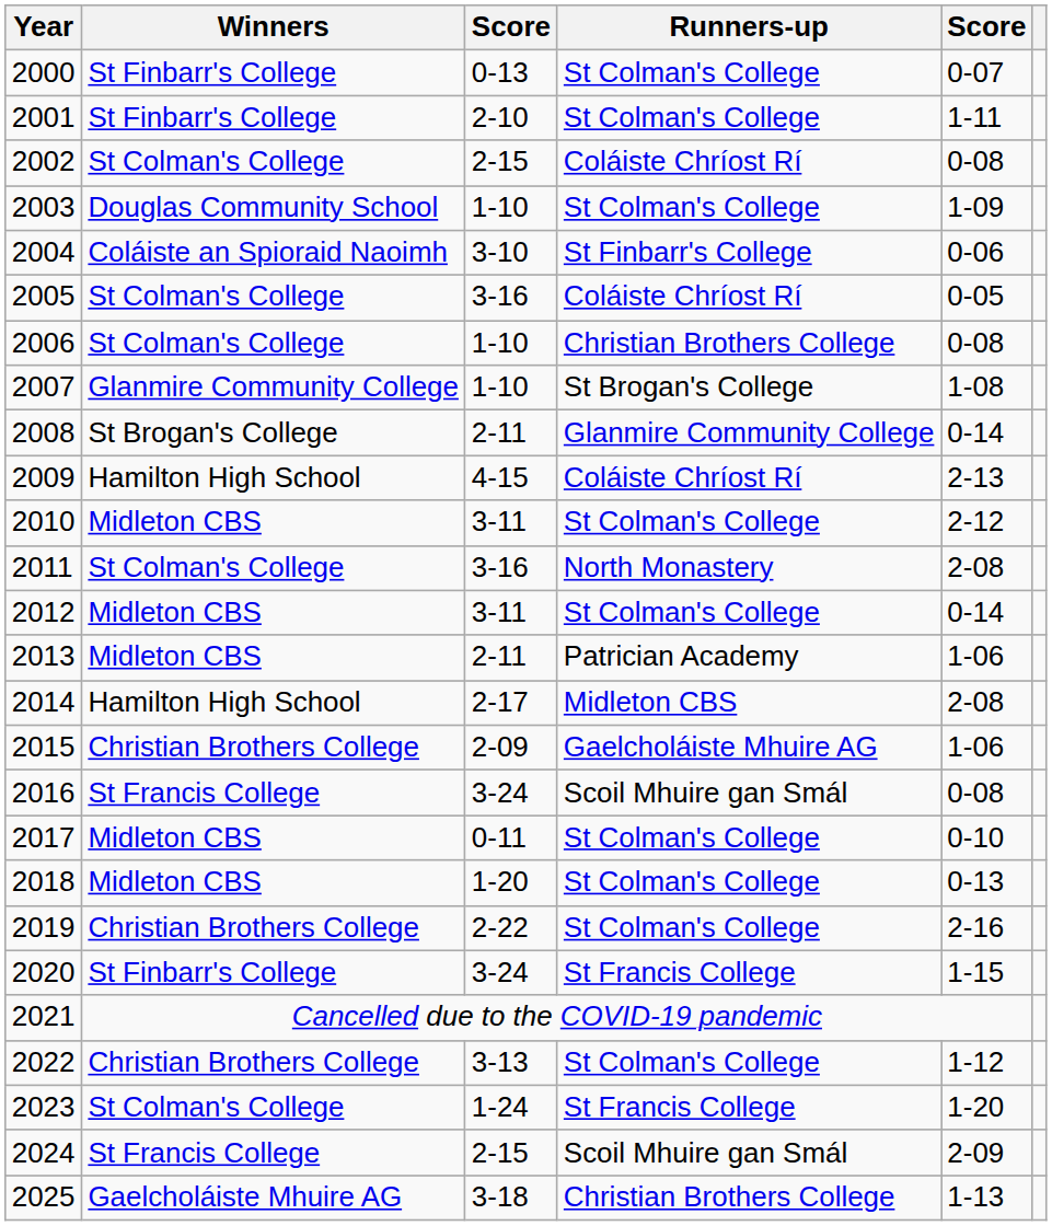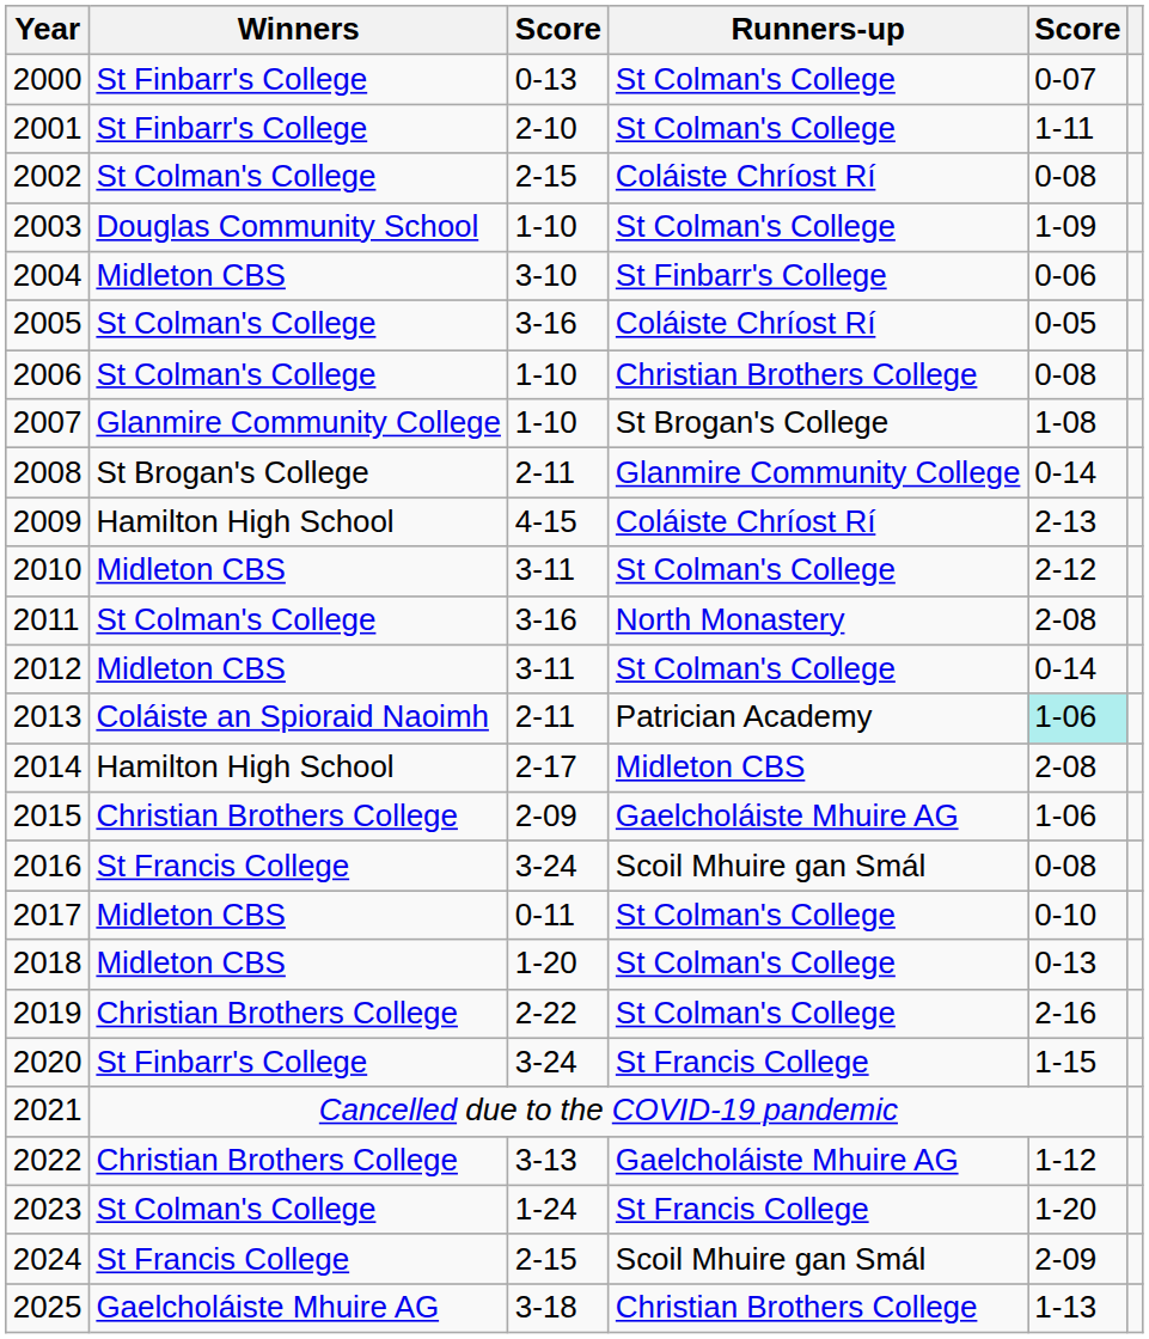 <table class="wikitable plainrowheaders sortable">
 <tr>
 <th scope="col">Year</th>
 <th scope="col">Winners</th>
 <th scope="col">Score</th>
 <th scope="col">Runners-up</th>
 <th scope="col">Score</th>
 <th scope="col"></th>
 </tr>
 <tr>
 <td>2000</td>
 <td><a href='#'>St Finbarr's College</a></td>
 <td>0-13</td>
 <td><a href='#'>St Colman's College</a></td>
 <td>0-07</td>
 <td></td>
 </tr>
 <tr>
 <td>2001</td>
 <td><a href='#'>St Finbarr's College</a></td>
 <td>2-10</td>
 <td><a href='#'>St Colman's College</a></td>
 <td>1-11</td>
 <td></td>
 </tr>
 <tr>
 <td>2002</td>
 <td><a href='#'>St Colman's College</a></td>
 <td>2-15</td>
 <td><a href='#'>Coláiste Chríost Rí</a></td>
 <td>0-08</td>
 <td></td>
 </tr>
 <tr>
 <td>2003</td>
 <td><a href='#'>Douglas Community School</a></td>
 <td>1-10</td>
 <td><a href='#'>St Colman's College</a></td>
 <td>1-09</td>
 <td></td>
 </tr>
 <tr>
 <td>2004</td>
-<td><a href='#'>Coláiste an Spioraid Naoimh</a></td>
+<td><a href='#'>Midleton CBS</a></td>
 <td>3-10</td>
 <td><a href='#'>St Finbarr's College</a></td>
 <td>0-06</td>
 <td></td>
 </tr>
 <tr>
 <td>2005</td>
 <td><a href='#'>St Colman's College</a></td>
 <td>3-16</td>
 <td><a href='#'>Coláiste Chríost Rí</a></td>
 <td>0-05</td>
 <td></td>
 </tr>
 <tr>
 <td>2006</td>
 <td><a href='#'>St Colman's College</a></td>
 <td>1-10</td>
 <td><a href='#'>Christian Brothers College</a></td>
 <td>0-08</td>
 <td></td>
 </tr>
 <tr>
 <td>2007</td>
 <td><a href='#'>Glanmire Community College</a></td>
 <td>1-10</td>
 <td>St Brogan's College</td>
 <td>1-08</td>
 <td></td>
 </tr>
 <tr>
 <td>2008</td>
 <td>St Brogan's College</td>
 <td>2-11</td>
 <td><a href='#'>Glanmire Community College</a></td>
 <td>0-14</td>
 <td></td>
 </tr>
 <tr>
 <td>2009</td>
 <td>Hamilton High School</td>
 <td>4-15</td>
 <td><a href='#'>Coláiste Chríost Rí</a></td>
 <td>2-13</td>
 <td></td>
 </tr>
 <tr>
 <td>2010</td>
 <td><a href='#'>Midleton CBS</a></td>
 <td>3-11</td>
 <td><a href='#'>St Colman's College</a></td>
 <td>2-12</td>
 <td></td>
 </tr>
 <tr>
 <td>2011</td>
 <td><a href='#'>St Colman's College</a></td>
 <td>3-16</td>
 <td><a href='#'>North Monastery</a></td>
 <td>2-08</td>
 <td></td>
 </tr>
 <tr>
 <td>2012</td>
 <td><a href='#'>Midleton CBS</a></td>
 <td>3-11</td>
 <td><a href='#'>St Colman's College</a></td>
 <td>0-14</td>
 <td></td>
 </tr>
 <tr>
 <td>2013</td>
-<td><a href='#'>Midleton CBS</a></td>
+<td><a href='#'>Coláiste an Spioraid Naoimh</a></td>
 <td>2-11</td>
 <td>Patrician Academy</td>
-<td>1-06</td>
+<td style="background: paleturquoise;">1-06</td>
 <td></td>
 </tr>
 <tr>
 <td>2014</td>
 <td>Hamilton High School</td>
 <td>2-17</td>
 <td><a href='#'>Midleton CBS</a></td>
 <td>2-08</td>
 <td></td>
 </tr>
 <tr>
 <td>2015</td>
 <td><a href='#'>Christian Brothers College</a></td>
 <td>2-09</td>
 <td><a href='#'>Gaelcholáiste Mhuire AG</a></td>
 <td>1-06</td>
 <td></td>
 </tr>
 <tr>
 <td>2016</td>
 <td><a href='#'>St Francis College</a></td>
 <td>3-24</td>
 <td>Scoil Mhuire gan Smál</td>
 <td>0-08</td>
 <td></td>
 </tr>
 <tr>
 <td>2017</td>
 <td><a href='#'>Midleton CBS</a></td>
 <td>0-11</td>
 <td><a href='#'>St Colman's College</a></td>
 <td>0-10</td>
 <td></td>
 </tr>
 <tr>
 <td>2018</td>
 <td><a href='#'>Midleton CBS</a></td>
 <td>1-20</td>
 <td><a href='#'>St Colman's College</a></td>
 <td>0-13</td>
 <td></td>
 </tr>
 <tr>
 <td>2019</td>
 <td><a href='#'>Christian Brothers College</a></td>
 <td>2-22</td>
 <td><a href='#'>St Colman's College</a></td>
 <td>2-16</td>
 <td></td>
 </tr>
 <tr>
 <td>2020</td>
 <td><a href='#'>St Finbarr's College</a></td>
 <td>3-24</td>
 <td><a href='#'>St Francis College</a></td>
 <td>1-15</td>
 <td></td>
 </tr>
 <tr>
 <td>2021</td>
 <td colspan=4 align=center><em><a href='#'>Cancelled</a> due to the <a href='#'>COVID-19 pandemic</a></em></td>
 </tr>
 <tr>
 <td>2022</td>
 <td><a href='#'>Christian Brothers College</a></td>
 <td>3-13</td>
-<td><a href='#'>St Colman's College</a></td>
+<td><a href='#'>Gaelcholáiste Mhuire AG</a></td>
 <td>1-12</td>
 <td></td>
 </tr>
 <tr>
 <td>2023</td>
 <td><a href='#'>St Colman's College</a></td>
 <td>1-24</td>
 <td><a href='#'>St Francis College</a></td>
 <td>1-20</td>
 <td></td>
 </tr>
 <tr>
 <td>2024</td>
 <td><a href='#'>St Francis College</a></td>
 <td>2-15</td>
 <td>Scoil Mhuire gan Smál</td>
 <td>2-09</td>
 <td></td>
 </tr>
 <tr>
 <td>2025</td>
 <td><a href='#'>Gaelcholáiste Mhuire AG</a></td>
 <td>3-18</td>
 <td><a href='#'>Christian Brothers College</a></td>
 <td>1-13</td>
 <td></td>
 </tr>
 </table>
